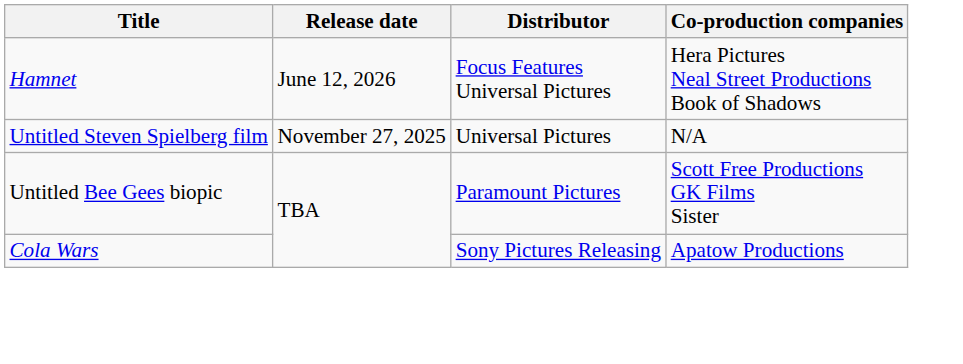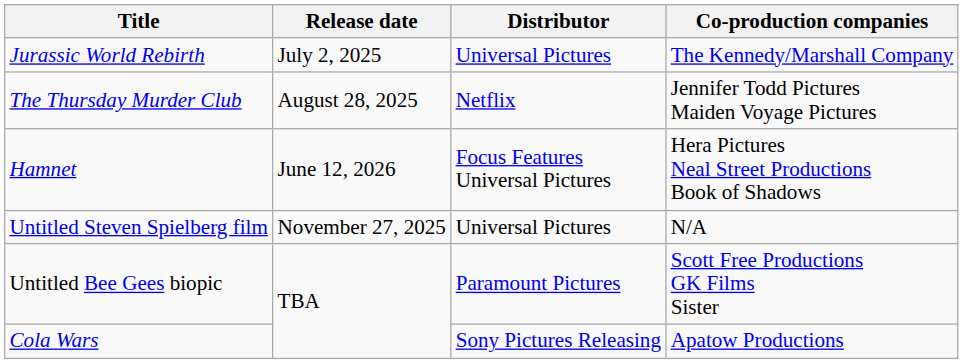 <table class="wikitable sortable">
 <tr>
 <th>Title</th>
 <th>Release date</th>
 <th>Distributor</th>
 <th>Co-production companies</th>
+</tr>
+<tr>
+<td><em><a href='#'>Jurassic World Rebirth</a></em></td>
+<td>July 2, 2025</td>
+<td><a href='#'>Universal Pictures</a></td>
+<td><a href='#'>The Kennedy/Marshall Company</a></td>
+</tr>
+<tr>
+<td><em><a href='#'>The Thursday Murder Club</a></em></td>
+<td>August 28, 2025</td>
+<td><a href='#'>Netflix</a></td>
+<td>Jennifer Todd Pictures<br>Maiden Voyage Pictures</td>
 </tr>
 <tr>
 <td><em><a href='#'>Hamnet</a></em></td>
 <td>June 12, 2026</td>
 <td><a href='#'>Focus Features</a><br> Universal Pictures</td>
 <td>Hera Pictures<br><a href='#'>Neal Street Productions</a><br>Book of Shadows</td>
 </tr>
 <tr>
 <td><a href='#'>Untitled Steven Spielberg film</a></td>
 <td>November 27, 2025</td>
 <td>Universal Pictures</td>
 <td>N/A</td>
 </tr>
 <tr>
 <td>Untitled <a href='#'>Bee Gees</a> biopic</td>
 <td rowspan="2">TBA</td>
 <td><a href='#'>Paramount Pictures</a></td>
 <td><a href='#'>Scott Free Productions</a><br><a href='#'>GK Films</a><br>Sister</td>
 </tr>
 <tr>
 <td><em><a href='#'>Cola Wars</a></em></td>
 <td><a href='#'>Sony Pictures Releasing</a></td>
 <td><a href='#'>Apatow Productions</a></td>
 </tr>
 </table>
